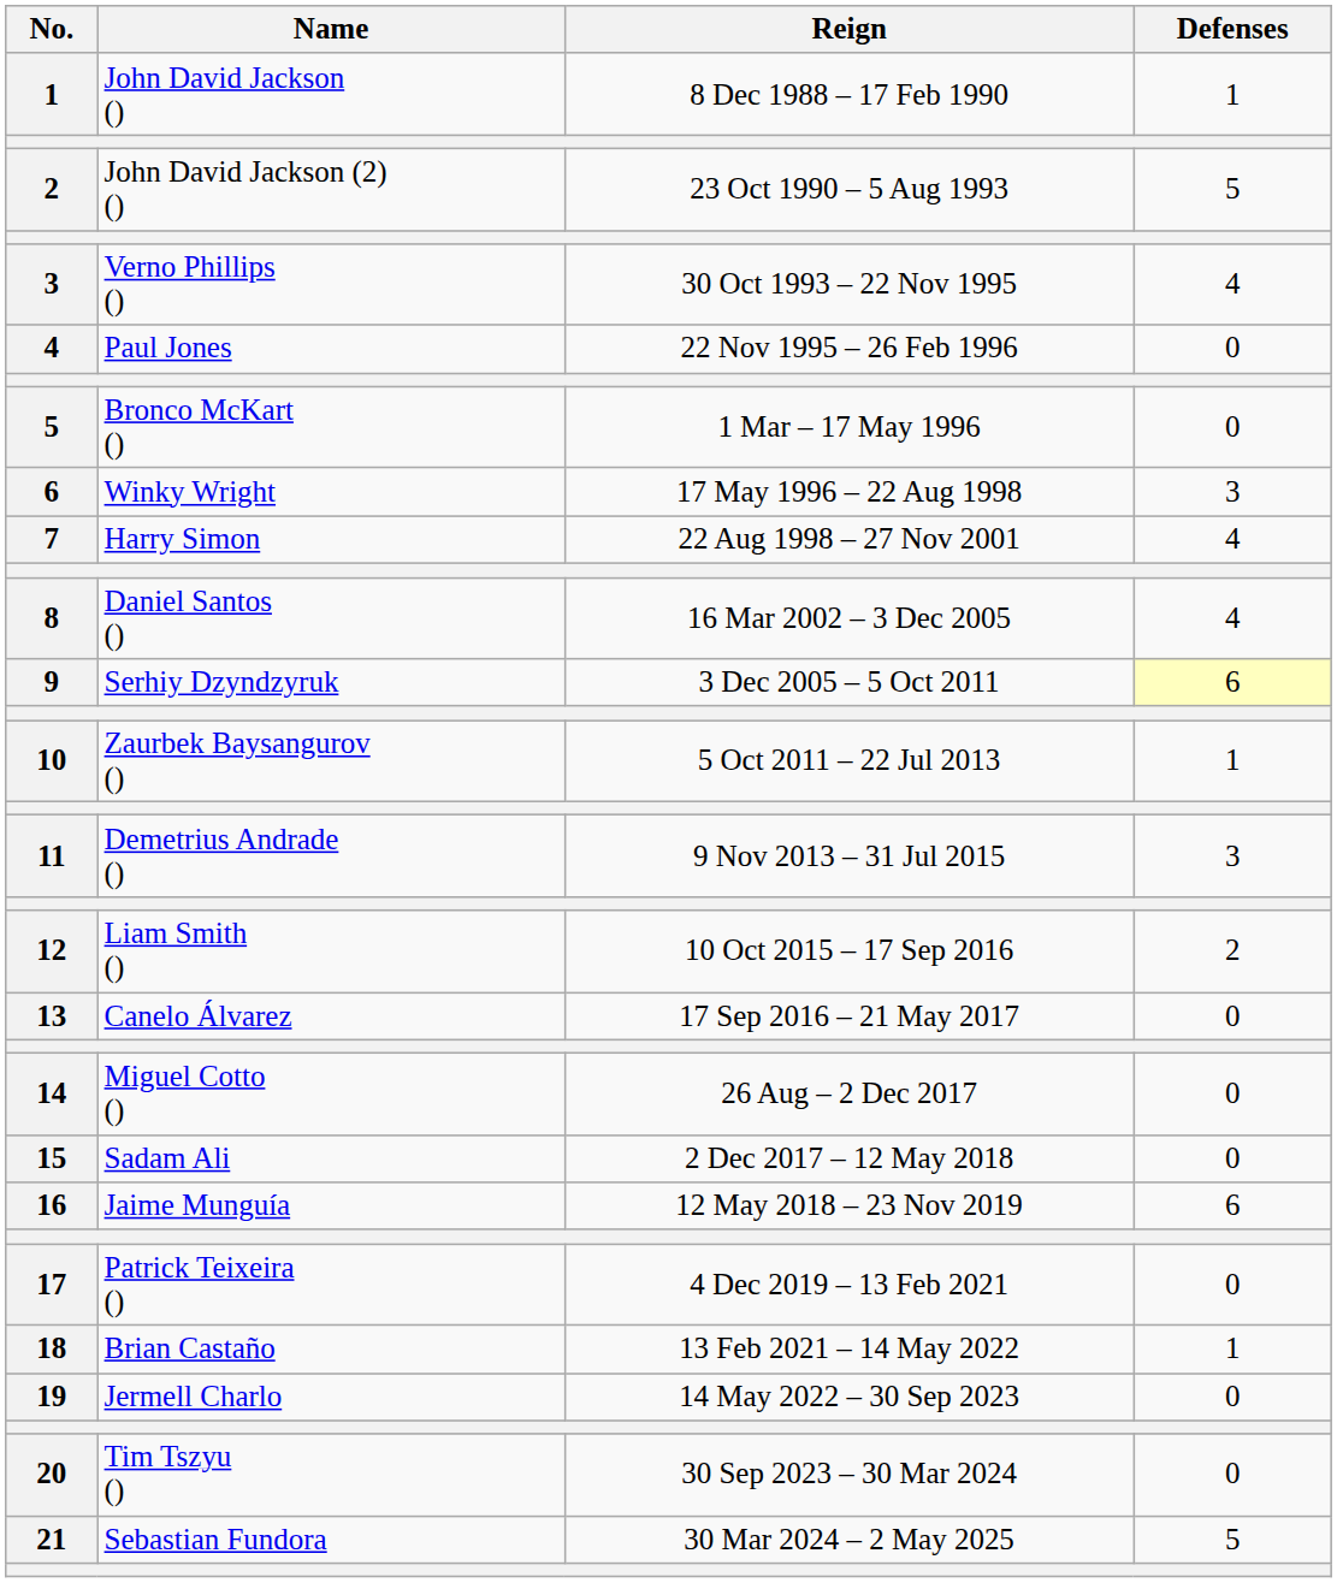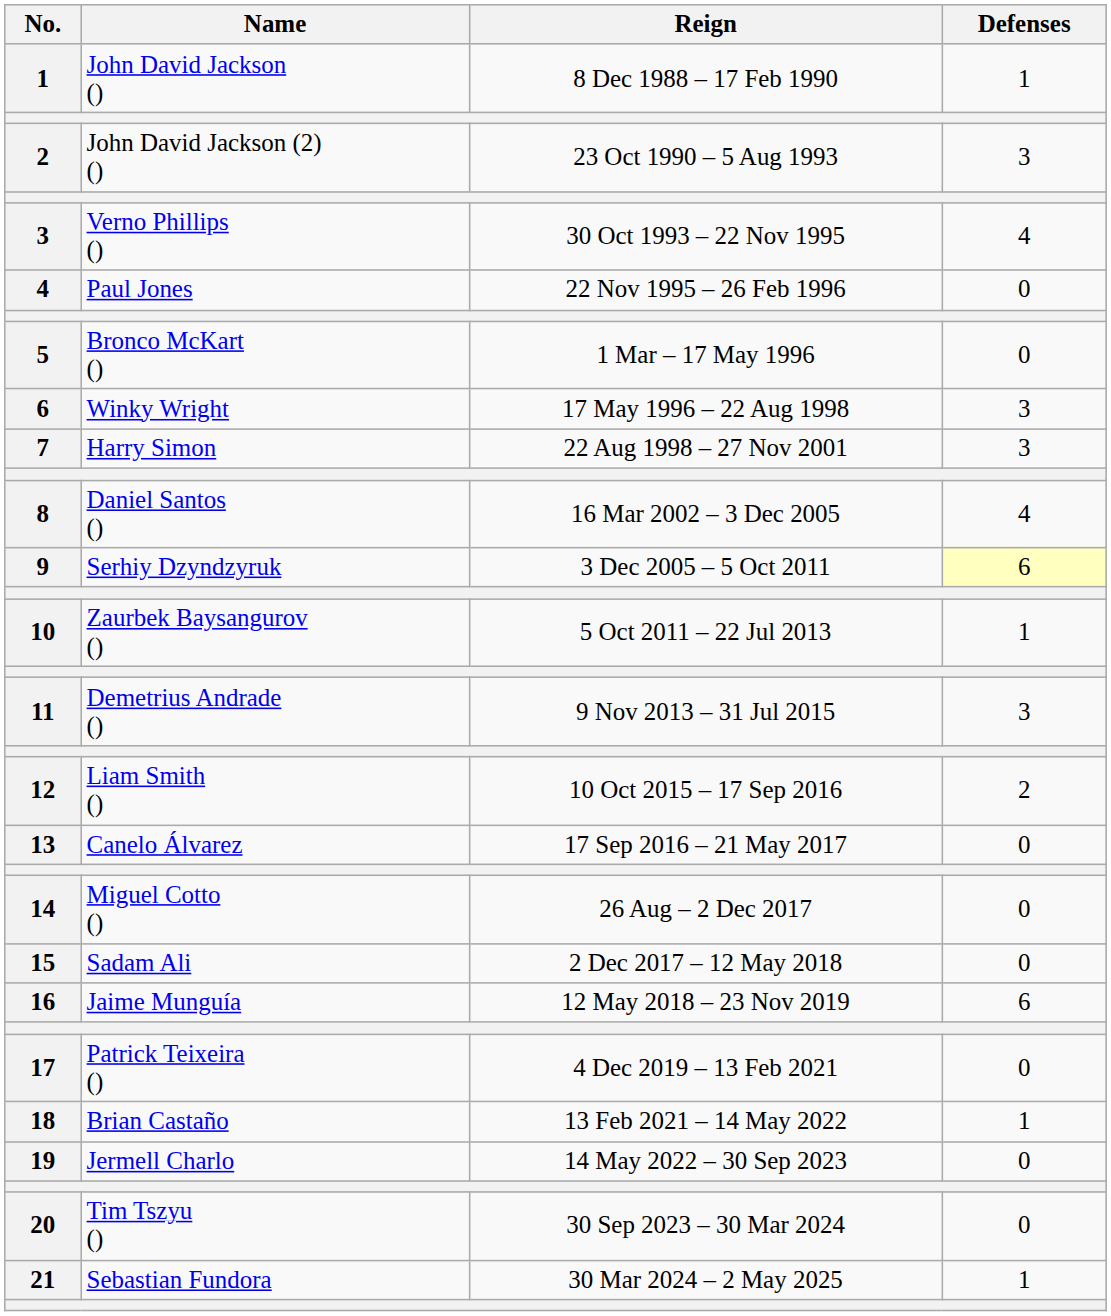 <table class="wikitable sortable" style="width:80%;">
 <tr>
 <th>No.</th>
 <th>Name</th>
 <th>Reign</th>
 <th>Defenses</th>
 </tr>
 <tr align=center>
 <th>1</th>
 <td align=left><a href='#'>John David Jackson</a><br>()</td>
 <td>8 Dec 1988 – 17 Feb 1990</td>
 <td>1</td>
 </tr>
 <tr align=center>
 <th colspan="4"></th>
 </tr>
 <tr align=center>
 <th>2</th>
 <td align=left>John David Jackson (2)<br>()</td>
 <td>23 Oct 1990 – 5 Aug 1993</td>
-<td>5</td>
+<td>3</td>
 </tr>
 <tr align=center>
 <th colspan="4"></th>
 </tr>
 <tr align="center">
 <th>3</th>
 <td align="left"><a href='#'>Verno Phillips</a><br>()</td>
 <td>30 Oct 1993 – 22 Nov 1995</td>
 <td>4</td>
 </tr>
 <tr align="center">
 <th>4</th>
 <td align="left"><a href='#'>Paul Jones</a></td>
 <td>22 Nov 1995 – 26 Feb 1996</td>
 <td>0</td>
 </tr>
 <tr align="center">
 <th colspan="4"></th>
 </tr>
 <tr align="center">
 <th>5</th>
 <td align="left"><a href='#'>Bronco McKart</a><br>()</td>
 <td>1 Mar – 17 May 1996</td>
 <td>0</td>
 </tr>
 <tr align="center">
 <th>6</th>
 <td align="left"><a href='#'>Winky Wright</a></td>
 <td>17 May 1996 – 22 Aug 1998</td>
 <td>3</td>
 </tr>
 <tr align="center">
 <th>7</th>
 <td align="left"><a href='#'>Harry Simon</a></td>
 <td>22 Aug 1998 – 27 Nov 2001</td>
-<td>4</td>
+<td>3</td>
 </tr>
 <tr align="center">
 <th colspan="4"></th>
 </tr>
 <tr align="center">
 <th>8</th>
 <td align="left"><a href='#'>Daniel Santos</a><br>()</td>
 <td>16 Mar 2002 – 3 Dec 2005</td>
 <td>4</td>
 </tr>
 <tr align="center">
 <th>9</th>
 <td align="left"><a href='#'>Serhiy Dzyndzyruk</a></td>
 <td>3 Dec 2005 – 5 Oct 2011</td>
 <td style="background:#ffffbf;">6</td>
 </tr>
 <tr align="center">
 <th colspan="4"></th>
 </tr>
 <tr align="center">
 <th>10</th>
 <td align="left"><a href='#'>Zaurbek Baysangurov</a><br>()</td>
 <td>5 Oct 2011 – 22 Jul 2013</td>
 <td>1</td>
 </tr>
 <tr align=center>
 <th colspan="4"></th>
 </tr>
 <tr align=center>
 <th>11</th>
 <td align=left><a href='#'>Demetrius Andrade</a> <br>()</td>
 <td>9 Nov 2013 – 31 Jul 2015</td>
 <td>3</td>
 </tr>
 <tr align=center>
 <th colspan="4"></th>
 </tr>
 <tr align=center>
 <th>12</th>
 <td align=left><a href='#'>Liam Smith</a> <br>()</td>
 <td>10 Oct 2015 – 17 Sep 2016</td>
 <td>2</td>
 </tr>
 <tr align=center>
 <th>13</th>
 <td align=left><a href='#'>Canelo Álvarez</a></td>
 <td>17 Sep 2016 – 21 May 2017</td>
 <td>0</td>
 </tr>
 <tr align=center>
 <th colspan="4"></th>
 </tr>
 <tr align=center>
 <th>14</th>
 <td align=left><a href='#'>Miguel Cotto</a> <br>()</td>
 <td>26 Aug – 2 Dec 2017</td>
 <td>0</td>
 </tr>
 <tr align=center>
 <th>15</th>
 <td align=left><a href='#'>Sadam Ali</a></td>
 <td>2 Dec 2017 – 12 May 2018</td>
 <td>0</td>
 </tr>
 <tr align=center>
 <th>16</th>
 <td align=left><a href='#'>Jaime Munguía</a></td>
 <td>12 May 2018 – 23 Nov 2019</td>
 <td>6</td>
 </tr>
 <tr align=center>
 <th colspan="4"></th>
 </tr>
 <tr align=center>
 <th>17</th>
 <td align=left><a href='#'>Patrick Teixeira</a> <br>()</td>
 <td>4 Dec 2019 – 13 Feb 2021</td>
 <td>0</td>
 </tr>
 <tr align=center>
 <th>18</th>
 <td align=left><a href='#'>Brian Castaño</a></td>
 <td>13 Feb 2021 – 14 May 2022</td>
 <td>1</td>
 </tr>
 <tr align=center>
 <th>19</th>
 <td align=left><a href='#'>Jermell Charlo</a></td>
 <td>14 May 2022 – 30 Sep 2023</td>
 <td>0</td>
 </tr>
 <tr align=center>
 <th colspan="4"></th>
 </tr>
 <tr align=center>
 <th>20</th>
 <td align=left><a href='#'>Tim Tszyu</a><br>()</td>
 <td>30 Sep 2023 – 30 Mar 2024</td>
 <td>0</td>
 </tr>
 <tr align=center>
 <th>21</th>
 <td align=left><a href='#'>Sebastian Fundora</a></td>
 <td>30 Mar 2024 – 2 May 2025</td>
-<td>5</td>
+<td>1</td>
 </tr>
 <tr align=center>
 <th colspan="4"></th>
 </tr>
 </table>
